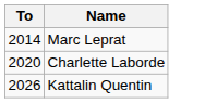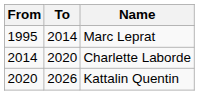 <table class="wikitable">
 <tr>
+<th>From</th>
 <th>To</th>
 <th>Name</th>
 </tr>
 <tr>
+<td>1995</td>
 <td>2014</td>
 <td>Marc Leprat</td>
 </tr>
 <tr>
+<td>2014</td>
 <td>2020</td>
 <td>Charlette Laborde</td>
 </tr>
 <tr>
+<td>2020</td>
 <td>2026</td>
 <td>Kattalin Quentin</td>
 </tr>
 </table>
